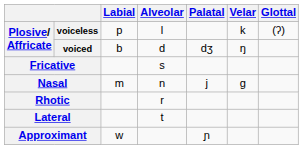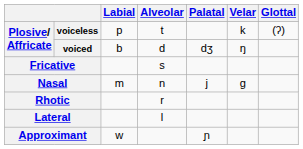 <table class="wikitable" style="text-align:center">
 <tr>
 <th colspan="2"></th>
 <th><a href='#'>Labial</a></th>
 <th><a href='#'>Alveolar</a></th>
 <th><a href='#'>Palatal</a></th>
 <th><a href='#'>Velar</a></th>
 <th><a href='#'>Glottal</a></th>
 </tr>
 <tr>
 <th rowspan="2"><a href='#'>Plosive</a>/<br><a href='#'>Affricate</a></th>
 <th><small>voiceless</small></th>
 <td>p</td>
-<td>l</td>
+<td>t</td>
 <td></td>
 <td>k</td>
 <td>(ʔ)</td>
 </tr>
 <tr>
 <th><small>voiced</small></th>
 <td>b</td>
 <td>d</td>
 <td>dʒ</td>
 <td>ŋ</td>
 <td></td>
 </tr>
 <tr>
 <th colspan="2"><a href='#'>Fricative</a></th>
 <td></td>
 <td>s</td>
 <td></td>
 <td></td>
 <td></td>
 </tr>
 <tr>
 <th colspan="2"><a href='#'>Nasal</a></th>
 <td>m</td>
 <td>n</td>
 <td>j</td>
 <td>ɡ</td>
 <td></td>
 </tr>
 <tr>
 <th colspan="2"><a href='#'>Rhotic</a></th>
 <td></td>
 <td>r</td>
 <td></td>
 <td></td>
 <td></td>
 </tr>
 <tr>
 <th colspan="2"><a href='#'>Lateral</a></th>
 <td></td>
-<td>t</td>
+<td>l</td>
 <td></td>
 <td></td>
 <td></td>
 </tr>
 <tr>
 <th colspan="2"><a href='#'>Approximant</a></th>
 <td>w</td>
 <td></td>
 <td>ɲ</td>
 <td></td>
 <td></td>
 </tr>
 </table>
